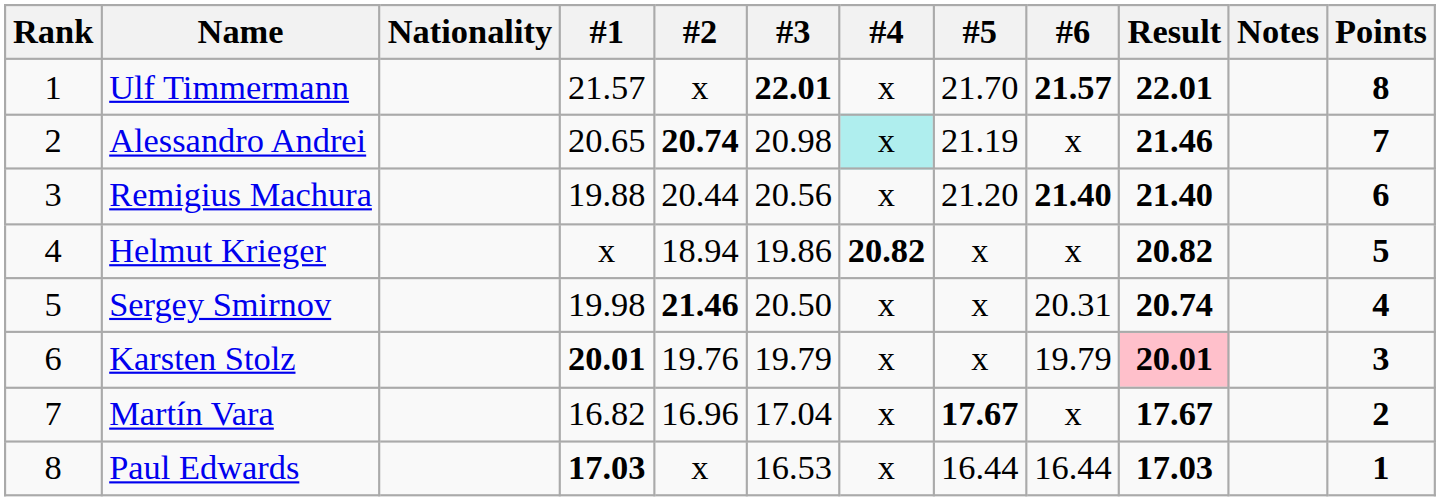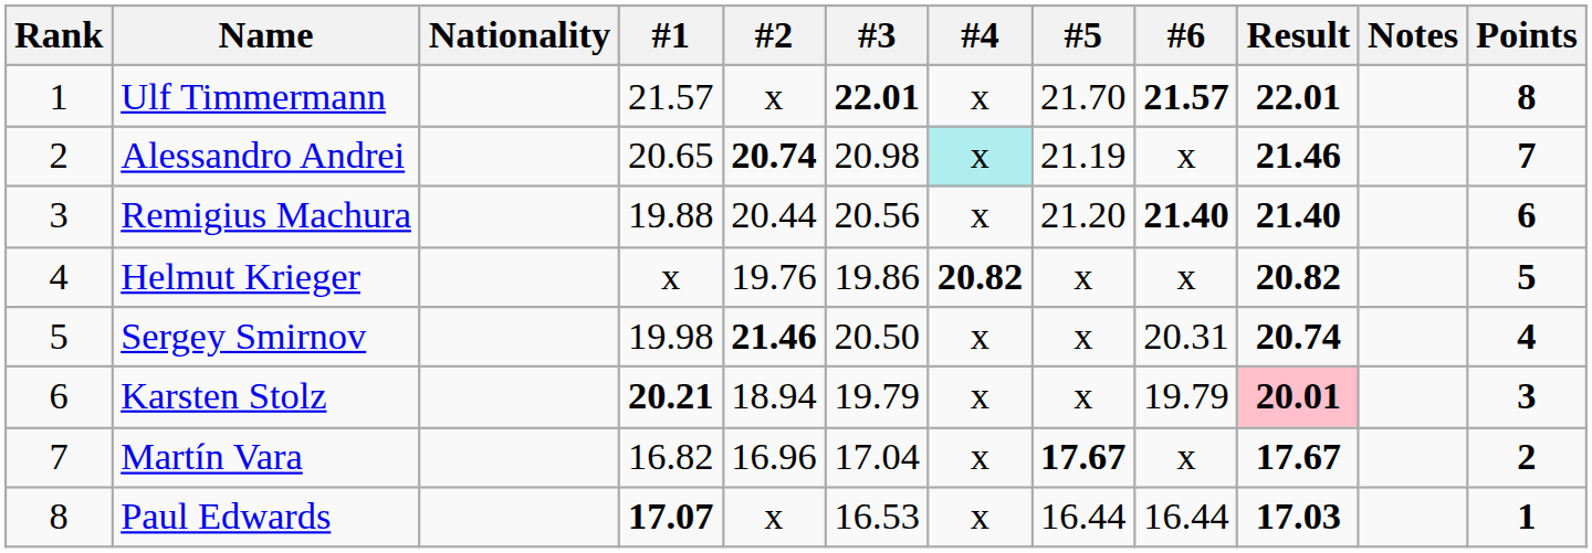 <table class="wikitable sortable" style="text-align:center">
 <tr>
 <th>Rank</th>
 <th>Name</th>
 <th>Nationality</th>
 <th>#1</th>
 <th>#2</th>
 <th>#3</th>
 <th>#4</th>
 <th>#5</th>
 <th>#6</th>
 <th>Result</th>
 <th>Notes</th>
 <th>Points</th>
 </tr>
 <tr>
 <td>1</td>
 <td align=left><a href='#'>Ulf Timmermann</a></td>
 <td align=left></td>
 <td>21.57</td>
 <td>x</td>
 <td><strong>22.01</strong></td>
 <td>x</td>
 <td>21.70</td>
 <td><strong>21.57</strong></td>
 <td><strong>22.01</strong></td>
 <td></td>
 <td><strong>8</strong></td>
 </tr>
 <tr>
 <td>2</td>
 <td align=left><a href='#'>Alessandro Andrei</a></td>
 <td align=left></td>
 <td>20.65</td>
 <td><strong>20.74</strong></td>
 <td>20.98</td>
 <td style="background: paleturquoise;">x</td>
 <td>21.19</td>
 <td>x</td>
 <td><strong>21.46</strong></td>
 <td></td>
 <td><strong>7</strong></td>
 </tr>
 <tr>
 <td>3</td>
 <td align=left><a href='#'>Remigius Machura</a></td>
 <td align=left></td>
 <td>19.88</td>
 <td>20.44</td>
 <td>20.56</td>
 <td>x</td>
 <td>21.20</td>
 <td><strong>21.40</strong></td>
 <td><strong>21.40</strong></td>
 <td></td>
 <td><strong>6</strong></td>
 </tr>
 <tr>
 <td>4</td>
 <td align=left><a href='#'>Helmut Krieger</a></td>
 <td align=left></td>
 <td>x</td>
-<td>18.94</td>
+<td>19.76</td>
 <td>19.86</td>
 <td><strong>20.82</strong></td>
 <td>x</td>
 <td>x</td>
 <td><strong>20.82</strong></td>
 <td></td>
 <td><strong>5</strong></td>
 </tr>
 <tr>
 <td>5</td>
 <td align=left><a href='#'>Sergey Smirnov</a></td>
 <td align=left></td>
 <td>19.98</td>
 <td><strong>21.46</strong></td>
 <td>20.50</td>
 <td>x</td>
 <td>x</td>
 <td>20.31</td>
 <td><strong>20.74</strong></td>
 <td></td>
 <td><strong>4</strong></td>
 </tr>
 <tr>
 <td>6</td>
 <td align=left><a href='#'>Karsten Stolz</a></td>
 <td align=left></td>
-<td><strong>20.01</strong></td>
-<td>19.76</td>
+<td><strong>20.21</strong></td>
+<td>18.94</td>
 <td>19.79</td>
 <td>x</td>
 <td>x</td>
 <td>19.79</td>
 <td style="background: pink;"><strong>20.01</strong></td>
 <td></td>
 <td><strong>3</strong></td>
 </tr>
 <tr>
 <td>7</td>
 <td align=left><a href='#'>Martín Vara</a></td>
 <td align=left></td>
 <td>16.82</td>
 <td>16.96</td>
 <td>17.04</td>
 <td>x</td>
 <td><strong>17.67</strong></td>
 <td>x</td>
 <td><strong>17.67</strong></td>
 <td></td>
 <td><strong>2</strong></td>
 </tr>
 <tr>
 <td>8</td>
 <td align=left><a href='#'>Paul Edwards</a></td>
 <td align=left></td>
-<td><strong>17.03</strong></td>
+<td><strong>17.07</strong></td>
 <td>x</td>
 <td>16.53</td>
 <td>x</td>
 <td>16.44</td>
 <td>16.44</td>
 <td><strong>17.03</strong></td>
 <td></td>
 <td><strong>1</strong></td>
 </tr>
 </table>
